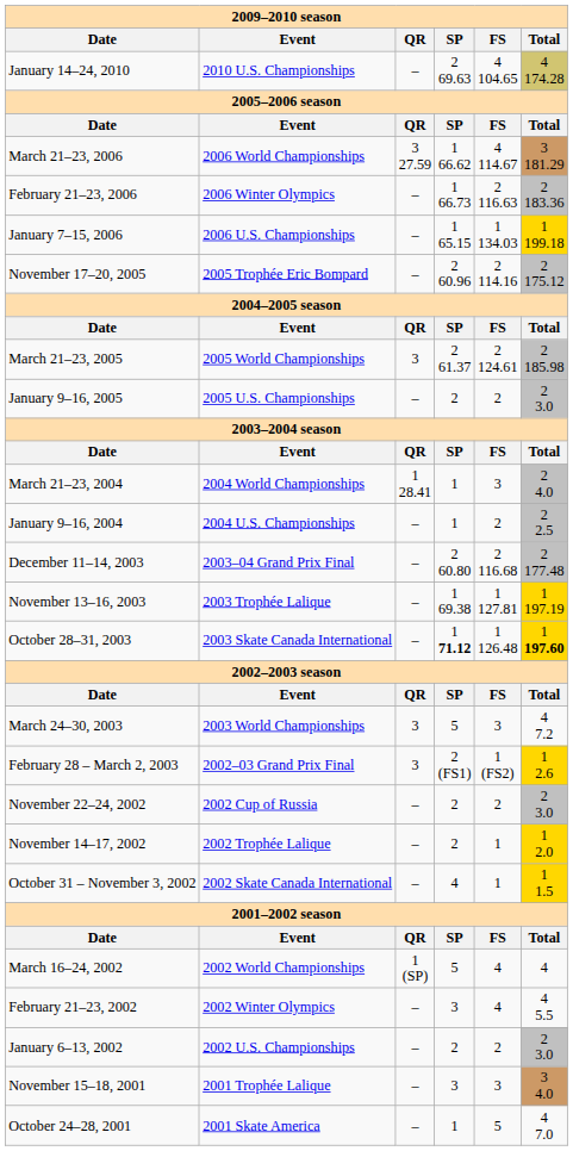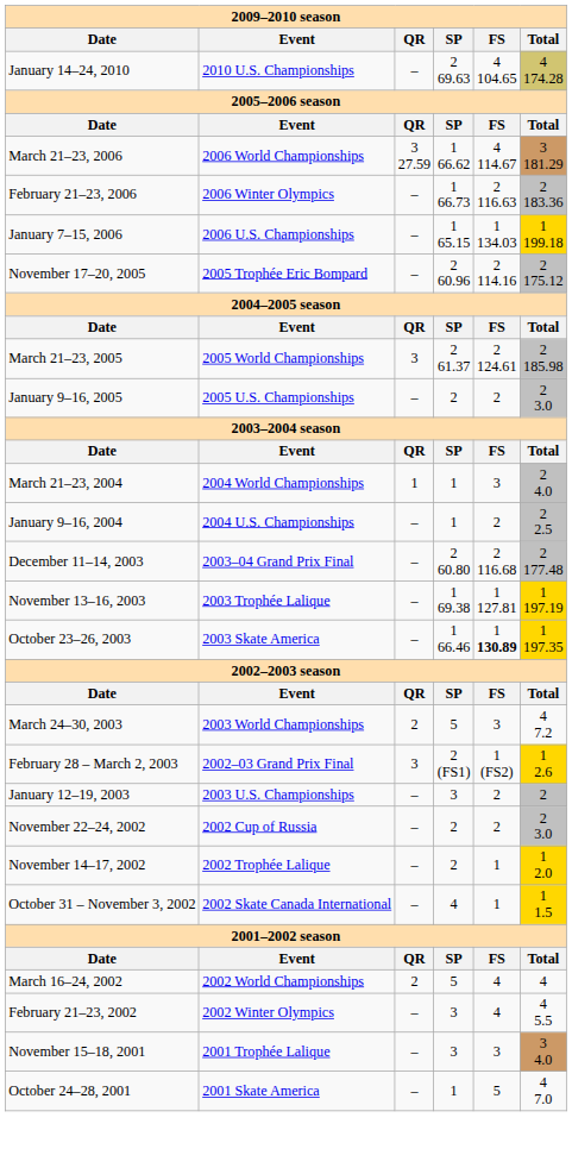 <table class="wikitable">
 <tr>
 <td colspan="6" style="background:#ffdead; text-align:center;"><strong>2009–2010 season</strong></td>
 </tr>
 <tr>
 <th>Date</th>
 <th>Event</th>
 <th>QR</th>
 <th>SP</th>
 <th>FS</th>
 <th>Total</th>
 </tr>
 <tr>
 <td>January 14–24, 2010</td>
 <td><a href='#'>2010 U.S. Championships</a></td>
 <td style="text-align:center;">–</td>
 <td style="text-align:center;">2 <br> 69.63</td>
 <td style="text-align:center;">4 <br> 104.65</td>
 <td style="text-align:center; background:#d1c571;">4 <br> 174.28</td>
 </tr>
 <tr>
 <td colspan="6" style="background:#ffdead; text-align:center;"><strong>2005–2006 season</strong></td>
 </tr>
 <tr>
 <th>Date</th>
 <th>Event</th>
 <th>QR</th>
 <th>SP</th>
 <th>FS</th>
 <th>Total</th>
 </tr>
 <tr>
 <td>March 21–23, 2006</td>
 <td><a href='#'>2006 World Championships</a></td>
 <td style="text-align:center;">3 <br> 27.59</td>
 <td style="text-align:center;">1 <br> 66.62</td>
 <td style="text-align:center;">4 <br> 114.67</td>
 <td style="text-align:center; background:#c96;">3 <br> 181.29</td>
 </tr>
 <tr>
 <td>February 21–23, 2006</td>
 <td><a href='#'>2006 Winter Olympics</a></td>
 <td style="text-align:center;">–</td>
 <td style="text-align:center;">1 <br> 66.73</td>
 <td style="text-align:center;">2 <br> 116.63</td>
 <td style="text-align:center; background:silver;">2 <br> 183.36</td>
 </tr>
 <tr>
 <td>January 7–15, 2006</td>
 <td><a href='#'>2006 U.S. Championships</a></td>
 <td style="text-align:center;">–</td>
 <td style="text-align:center;">1 <br> 65.15</td>
 <td style="text-align:center;">1 <br> 134.03</td>
 <td style="text-align:center; background:gold;">1 <br> 199.18</td>
 </tr>
 <tr>
 <td>November 17–20, 2005</td>
 <td><a href='#'>2005 Trophée Eric Bompard</a></td>
 <td style="text-align:center;">–</td>
 <td style="text-align:center;">2 <br> 60.96</td>
 <td style="text-align:center;">2 <br> 114.16</td>
 <td style="text-align:center; background:silver;">2 <br> 175.12</td>
 </tr>
 <tr>
 <td colspan="6" style="background:#ffdead; text-align:center;"><strong>2004–2005 season</strong></td>
 </tr>
 <tr>
 <th>Date</th>
 <th>Event</th>
 <th>QR</th>
 <th>SP</th>
 <th>FS</th>
 <th>Total</th>
 </tr>
 <tr>
 <td>March 21–23, 2005</td>
 <td><a href='#'>2005 World Championships</a></td>
 <td style="text-align:center;">3 <br></td>
 <td style="text-align:center;">2 <br> 61.37</td>
 <td style="text-align:center;">2 <br> 124.61</td>
 <td style="text-align:center; background:silver;">2<br> 185.98</td>
 </tr>
 <tr>
 <td>January 9–16, 2005</td>
 <td><a href='#'>2005 U.S. Championships</a></td>
 <td style="text-align:center;">–</td>
 <td style="text-align:center;">2</td>
 <td style="text-align:center;">2</td>
 <td style="text-align:center; background:silver;">2 <br> 3.0</td>
 </tr>
 <tr>
 <td colspan="6" style="background:#ffdead; text-align:center;"><strong>2003–2004 season</strong></td>
 </tr>
 <tr>
 <th>Date</th>
 <th>Event</th>
 <th>QR</th>
 <th>SP</th>
 <th>FS</th>
 <th>Total</th>
 </tr>
 <tr>
 <td>March 21–23, 2004</td>
 <td><a href='#'>2004 World Championships</a></td>
-<td style="text-align:center;">1 <br> 28.41</td>
+<td style="text-align:center;">1 <br></td>
 <td style="text-align:center;">1 <br></td>
 <td style="text-align:center;">3 <br></td>
 <td style="text-align:center; background:silver;">2 <br> 4.0</td>
 </tr>
 <tr>
 <td>January 9–16, 2004</td>
 <td><a href='#'>2004 U.S. Championships</a></td>
 <td style="text-align:center;">–</td>
 <td style="text-align:center;">1</td>
 <td style="text-align:center;">2</td>
 <td style="text-align:center; background:silver;">2 <br> 2.5</td>
 </tr>
 <tr>
 <td>December 11–14, 2003</td>
 <td><a href='#'>2003–04 Grand Prix Final</a></td>
 <td style="text-align:center;">–</td>
 <td style="text-align:center;">2 <br> 60.80</td>
 <td style="text-align:center;">2 <br> 116.68</td>
 <td style="text-align:center; background:silver;">2 <br> 177.48</td>
 </tr>
 <tr>
 <td>November 13–16, 2003</td>
 <td><a href='#'>2003 Trophée Lalique</a></td>
 <td style="text-align:center;">–</td>
 <td style="text-align:center;">1 <br> 69.38</td>
 <td style="text-align:center;">1 <br> 127.81</td>
 <td style="text-align:center; background:gold;">1 <br> 197.19</td>
 </tr>
 <tr>
-<td>October 28–31, 2003</td>
-<td><a href='#'>2003 Skate Canada International</a></td>
+<td>October 23–26, 2003</td>
+<td><a href='#'>2003 Skate America</a></td>
 <td style="text-align:center;">–</td>
-<td style="text-align:center;">1 <br> <strong>71.12</strong></td>
-<td style="text-align:center;">1 <br> 126.48</td>
-<td style="text-align:center; background:gold;">1 <br> <strong>197.60</strong></td>
+<td style="text-align:center;">1 <br> 66.46</td>
+<td style="text-align:center;">1 <br> <strong>130.89</strong></td>
+<td style="text-align:center; background:gold;">1 <br> 197.35</td>
 </tr>
 <tr>
 <td colspan="6" style="background:#ffdead; text-align:center;"><strong>2002–2003 season</strong></td>
 </tr>
 <tr>
 <th>Date</th>
 <th>Event</th>
 <th>QR</th>
 <th>SP</th>
 <th>FS</th>
 <th>Total</th>
 </tr>
 <tr>
 <td>March 24–30, 2003</td>
 <td><a href='#'>2003 World Championships</a></td>
-<td style="text-align:center;">3 <br></td>
+<td style="text-align:center;">2</td>
 <td style="text-align:center;">5 <br></td>
 <td style="text-align:center;">3 <br></td>
 <td style="text-align:center;">4 <br> 7.2</td>
 </tr>
 <tr>
 <td>February 28 – March 2, 2003</td>
 <td><a href='#'>2002–03 Grand Prix Final</a></td>
 <td style="text-align:center;">3 <br></td>
 <td style="text-align:center;">2 <br> (FS1)</td>
 <td style="text-align:center;">1 <br> (FS2)</td>
 <td style="text-align:center; background:gold;">1 <br> 2.6</td>
+</tr>
+<tr>
+<td>January 12–19, 2003</td>
+<td><a href='#'>2003 U.S. Championships</a></td>
+<td style="text-align:center;">–</td>
+<td style="text-align:center;">3</td>
+<td style="text-align:center;">2</td>
+<td style="text-align:center; background:silver;">2 <br></td>
 </tr>
 <tr>
 <td>November 22–24, 2002</td>
 <td><a href='#'>2002 Cup of Russia</a></td>
 <td style="text-align:center;">–</td>
 <td style="text-align:center;">2</td>
 <td style="text-align:center;">2</td>
 <td style="text-align:center; background:silver;">2 <br> 3.0</td>
 </tr>
 <tr>
 <td>November 14–17, 2002</td>
 <td><a href='#'>2002 Trophée Lalique</a></td>
 <td style="text-align:center;">–</td>
 <td style="text-align:center;">2</td>
 <td style="text-align:center;">1</td>
 <td style="text-align:center; background:gold;">1 <br> 2.0</td>
 </tr>
 <tr>
 <td>October 31 – November 3, 2002</td>
 <td><a href='#'>2002 Skate Canada International</a></td>
 <td style="text-align:center;">–</td>
 <td style="text-align:center;">4</td>
 <td style="text-align:center;">1</td>
 <td style="text-align:center; background:gold;">1 <br> 1.5</td>
 </tr>
 <tr>
 <td colspan="6" style="background:#ffdead; text-align:center;"><strong>2001–2002 season</strong></td>
 </tr>
 <tr>
 <th>Date</th>
 <th>Event</th>
 <th>QR</th>
 <th>SP</th>
 <th>FS</th>
 <th>Total</th>
 </tr>
 <tr>
 <td>March 16–24, 2002</td>
 <td><a href='#'>2002 World Championships</a></td>
-<td style="text-align:center;">1 <br> (SP)</td>
+<td style="text-align:center;">2</td>
 <td style="text-align:center;">5</td>
 <td style="text-align:center;">4</td>
 <td style="text-align:center;">4</td>
 </tr>
 <tr>
 <td>February 21–23, 2002</td>
 <td><a href='#'>2002 Winter Olympics</a></td>
 <td style="text-align:center;">–</td>
 <td style="text-align:center;">3</td>
 <td style="text-align:center;">4</td>
 <td style="text-align:center;">4 <br> 5.5</td>
-</tr>
-<tr>
-<td>January 6–13, 2002</td>
-<td><a href='#'>2002 U.S. Championships</a></td>
-<td style="text-align:center;">–</td>
-<td style="text-align:center;">2</td>
-<td style="text-align:center;">2</td>
-<td style="text-align:center; background:silver;">2 <br> 3.0</td>
 </tr>
 <tr>
 <td>November 15–18, 2001</td>
 <td><a href='#'>2001 Trophée Lalique</a></td>
 <td style="text-align:center;">–</td>
 <td style="text-align:center;">3</td>
 <td style="text-align:center;">3</td>
 <td style="text-align:center; background:#c96;">3 <br> 4.0</td>
 </tr>
 <tr>
 <td>October 24–28, 2001</td>
 <td><a href='#'>2001 Skate America</a></td>
 <td style="text-align:center;">–</td>
 <td style="text-align:center;">1</td>
 <td style="text-align:center;">5</td>
 <td style="text-align:center;">4 <br> 7.0</td>
 </tr>
 </table>
